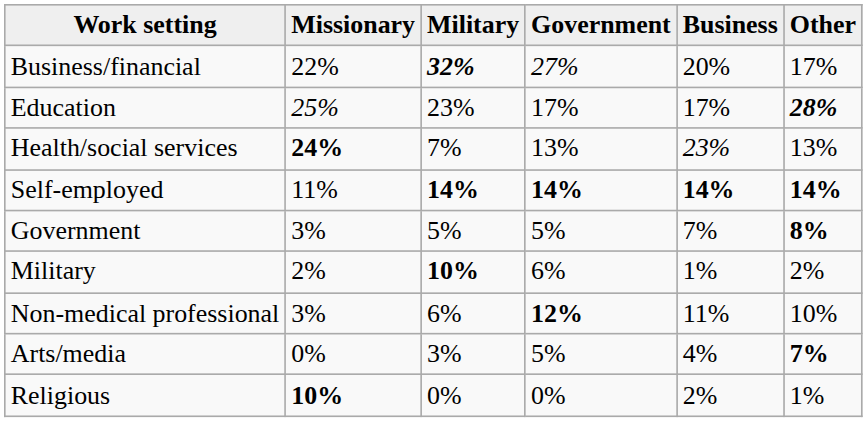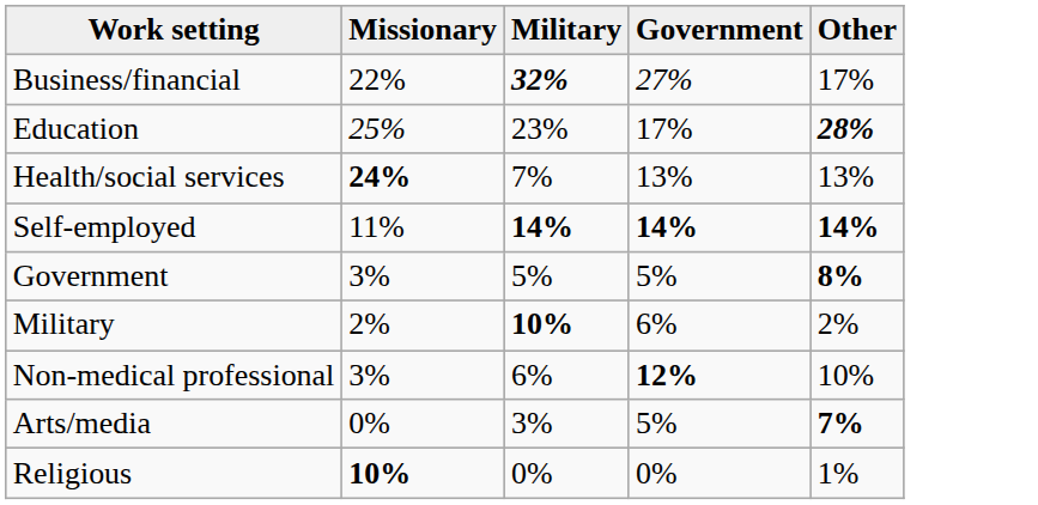 <table class="wikitable">
 <tr>
 <th style="background:#efefef;"><strong>  Work setting  </strong></th>
 <th style="background:#efefef;">Missionary</th>
 <th style="background:#efefef;">Military</th>
 <th style="background:#efefef;">Government</th>
-<th style="background:#efefef;">Business</th>
 <th style="background:#efefef;">Other</th>
 </tr>
 <tr>
 <td>Business/financial</td>
 <td>22%</td>
 <td><strong><em>32%</em></strong></td>
 <td><em>27%</em></td>
-<td>20%</td>
 <td>17%</td>
 </tr>
 <tr>
 <td>Education</td>
 <td><em>25%</em></td>
 <td>23%</td>
-<td>17%</td>
 <td>17%</td>
 <td><strong><em>28%</em></strong></td>
 </tr>
 <tr>
 <td>Health/social services</td>
 <td><strong>24%</strong></td>
 <td>7%</td>
 <td>13%</td>
-<td><em>23%</em></td>
 <td>13%</td>
 </tr>
 <tr>
 <td>Self-employed</td>
 <td>11%</td>
-<td><strong>14%</strong></td>
 <td><strong>14%</strong></td>
 <td><strong>14%</strong></td>
 <td><strong>14%</strong></td>
 </tr>
 <tr>
 <td>Government</td>
 <td>3%</td>
 <td>5%</td>
 <td>5%</td>
-<td>7%</td>
 <td><strong>8%</strong></td>
 </tr>
 <tr>
 <td>Military</td>
 <td>2%</td>
 <td><strong>10%</strong></td>
 <td>6%</td>
-<td>1%</td>
 <td>2%</td>
 </tr>
 <tr>
 <td>Non-medical professional</td>
 <td>3%</td>
 <td>6%</td>
 <td><strong>12%</strong></td>
-<td>11%</td>
 <td>10%</td>
 </tr>
 <tr>
 <td>Arts/media</td>
 <td>0%</td>
 <td>3%</td>
 <td>5%</td>
-<td>4%</td>
 <td><strong>7%</strong></td>
 </tr>
 <tr>
 <td>Religious</td>
 <td><strong>10%</strong></td>
 <td>0%</td>
 <td>0%</td>
-<td>2%</td>
 <td>1%</td>
 </tr>
 </table>
